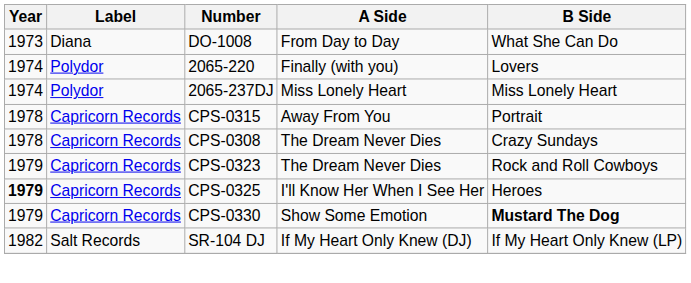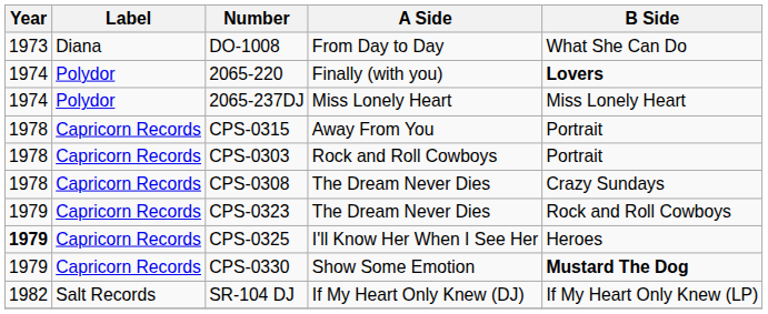 <table class="wikitable">
 <tr>
 <th>Year</th>
 <th>Label</th>
 <th>Number</th>
 <th>A Side</th>
 <th>B Side</th>
 </tr>
 <tr>
 <td>1973</td>
 <td>Diana</td>
 <td>DO-1008</td>
 <td>From Day to Day</td>
 <td>What She Can Do</td>
 </tr>
 <tr>
 <td>1974</td>
 <td><a href='#'>Polydor</a></td>
 <td>2065-220</td>
 <td>Finally (with you)</td>
-<td>Lovers</td>
+<td><strong>Lovers</strong></td>
 </tr>
 <tr>
 <td>1974</td>
 <td><a href='#'>Polydor</a></td>
 <td>2065-237DJ</td>
 <td>Miss Lonely Heart</td>
 <td>Miss Lonely Heart</td>
 </tr>
 <tr>
 <td>1978</td>
 <td><a href='#'>Capricorn Records</a></td>
 <td>CPS-0315</td>
 <td>Away From You</td>
+<td>Portrait</td>
+</tr>
+<tr>
+<td>1978</td>
+<td><a href='#'>Capricorn Records</a></td>
+<td>CPS-0303</td>
+<td>Rock and Roll Cowboys</td>
 <td>Portrait</td>
 </tr>
 <tr>
 <td>1978</td>
 <td><a href='#'>Capricorn Records</a></td>
 <td>CPS-0308</td>
 <td>The Dream Never Dies</td>
 <td>Crazy Sundays</td>
 </tr>
 <tr>
 <td>1979</td>
 <td><a href='#'>Capricorn Records</a></td>
 <td>CPS-0323</td>
 <td>The Dream Never Dies</td>
 <td>Rock and Roll Cowboys</td>
 </tr>
 <tr>
 <td><strong>1979</strong></td>
 <td><a href='#'>Capricorn Records</a></td>
 <td>CPS-0325</td>
 <td>I'll Know Her When I See Her</td>
 <td>Heroes</td>
 </tr>
 <tr>
 <td>1979</td>
 <td><a href='#'>Capricorn Records</a></td>
 <td>CPS-0330</td>
 <td>Show Some Emotion</td>
 <td><strong>Mustard The Dog</strong></td>
 </tr>
 <tr>
 <td>1982</td>
 <td>Salt Records</td>
 <td>SR-104 DJ</td>
 <td>If My Heart Only Knew (DJ)</td>
 <td>If My Heart Only Knew (LP)</td>
 </tr>
 <tr>
 </tr>
 </table>
